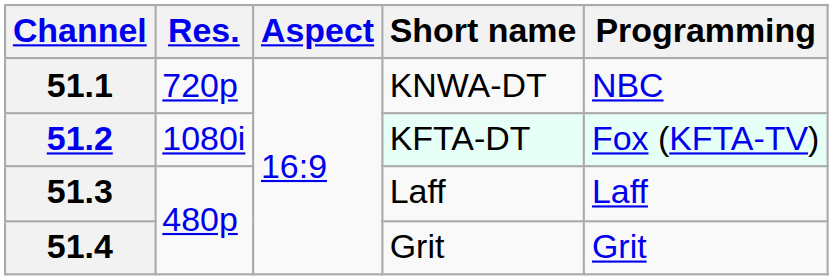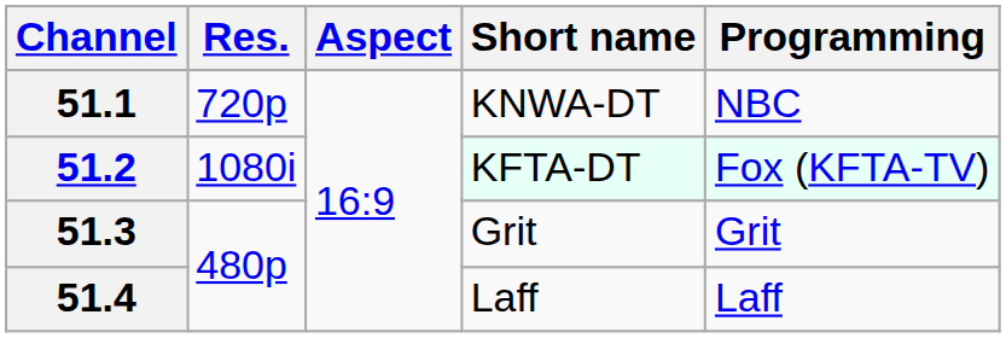 <table class="wikitable">
 <tr>
 <th scope = "col"><a href='#'>Channel</a></th>
 <th scope = "col"><a href='#'>Res.</a></th>
 <th scope = "col"><a href='#'>Aspect</a></th>
 <th scope = "col">Short name</th>
 <th scope = "col">Programming</th>
 </tr>
 <tr>
 <th scope = "row">51.1</th>
 <td><a href='#'>720p</a></td>
 <td rowspan="4"><a href='#'>16:9</a></td>
 <td>KNWA-DT</td>
 <td><a href='#'>NBC</a></td>
 </tr>
 <tr>
 <th scope = "row"><a href='#'>51.2</a></th>
 <td><a href='#'>1080i</a></td>
 <td style="background-color: #E6FFF7;">KFTA-DT</td>
 <td style="background-color: #E6FFF7;"><a href='#'>Fox</a> (<a href='#'>KFTA-TV</a>)</td>
 </tr>
 <tr>
 <th scope = "row">51.3</th>
 <td rowspan="2"><a href='#'>480p</a></td>
+<td>Grit</td>
+<td><a href='#'>Grit</a></td>
+</tr>
+<tr>
+<th scope = "row">51.4</th>
 <td>Laff</td>
 <td><a href='#'>Laff</a></td>
 </tr>
-<tr>
-<th scope = "row">51.4</th>
-<td>Grit</td>
-<td><a href='#'>Grit</a></td>
-</tr>
 </table>
